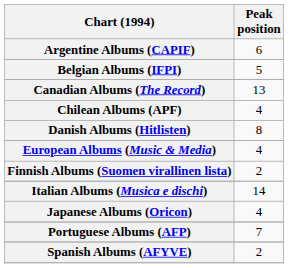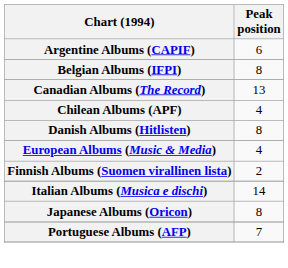 <table class="wikitable sortable plainrowheaders" style="text-align:center">
 <tr>
 <th scope="col">Chart (1994)</th>
 <th scope="col">Peak<br>position</th>
 </tr>
 <tr>
 <th scope="row">Argentine Albums (<a href='#'>CAPIF</a>)</th>
 <td>6</td>
 </tr>
 <tr>
 </tr>
 <tr>
 </tr>
 <tr>
 <th scope="row">Belgian Albums (<a href='#'>IFPI</a>)</th>
-<td>5</td>
+<td>8</td>
 </tr>
 <tr>
 </tr>
 <tr>
 <th scope="row">Canadian Albums (<em><a href='#'>The Record</a></em>)</th>
 <td>13</td>
 </tr>
 <tr>
 <th scope="row">Chilean Albums (APF)</th>
 <td>4</td>
 </tr>
 <tr>
 <th scope="row">Danish Albums (<a href='#'>Hitlisten</a>)</th>
 <td>8</td>
 </tr>
 <tr>
 </tr>
 <tr>
 <th scope="row"><a href='#'>European Albums</a> (<em><a href='#'>Music & Media</a></em>)</th>
 <td>4</td>
 </tr>
 <tr>
 <th scope="row">Finnish Albums (<a href='#'>Suomen virallinen lista</a>)</th>
 <td>2</td>
 </tr>
 <tr>
 </tr>
 <tr>
 </tr>
 <tr>
 <th scope="row">Italian Albums (<em><a href='#'>Musica e dischi</a></em>)</th>
 <td>14</td>
 </tr>
 <tr>
 <th scope="row">Japanese Albums (<a href='#'>Oricon</a>)</th>
-<td>4</td>
+<td>8</td>
 </tr>
 <tr>
 </tr>
 <tr>
 <th scope="row">Portuguese Albums (<a href='#'>AFP</a>)</th>
 <td>7</td>
 </tr>
 <tr>
 </tr>
 <tr>
-<th scope="row">Spanish Albums (<a href='#'>AFYVE</a>)</th>
-<td>2</td>
-</tr>
-<tr>
 </tr>
 <tr>
 </tr>
 <tr>
 </tr>
 </table>
